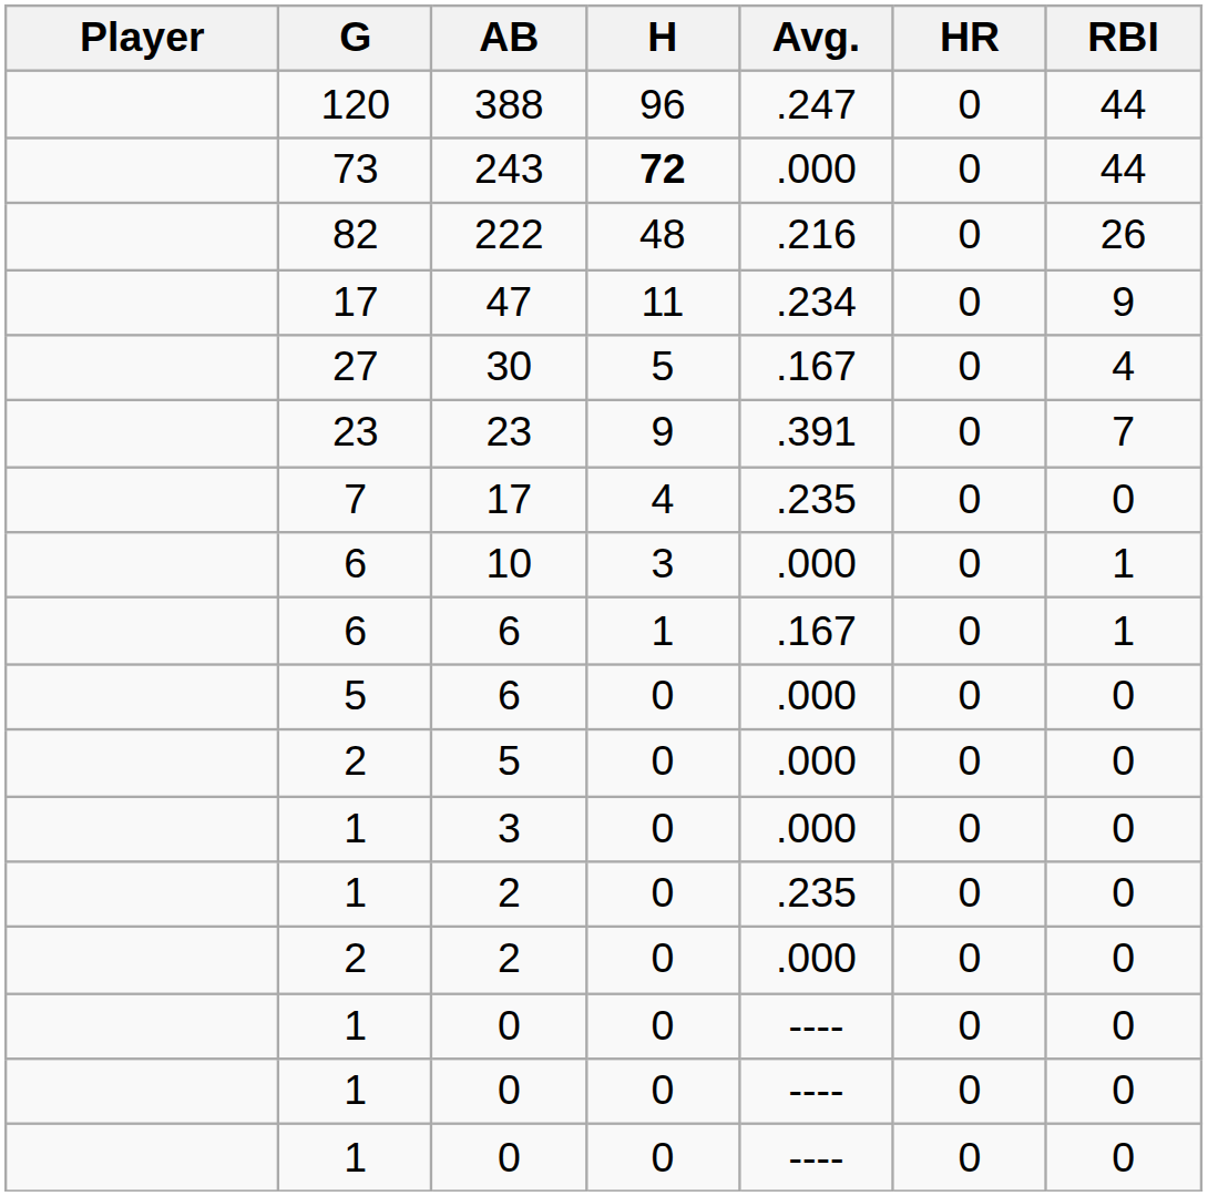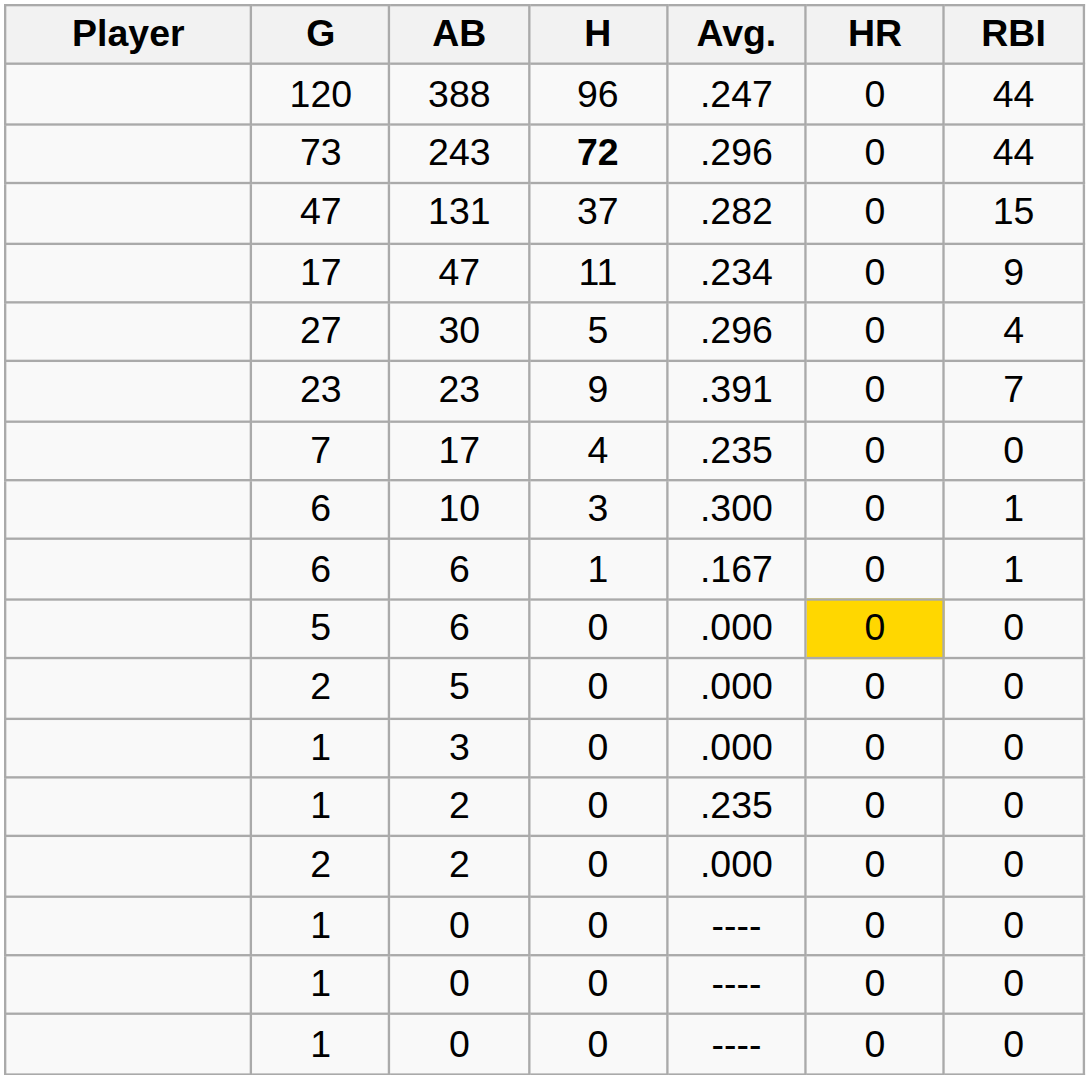 <table class="wikitable sortable">
 <tr>
 <th bgcolor="#DDDDFF" width="16%">Player</th>
 <th bgcolor="#DDDDFF" width="9%">G</th>
 <th bgcolor="#DDDDFF" width="9%">AB</th>
 <th bgcolor="#DDDDFF" width="9%">H</th>
 <th bgcolor="#DDDDFF" width="9%">Avg.</th>
 <th bgcolor="#DDDDFF" width="9%">HR</th>
 <th bgcolor="#DDDDFF" width="9%">RBI</th>
 </tr>
 <tr align="center">
 <td></td>
 <td>120</td>
 <td>388</td>
 <td>96</td>
 <td>.247</td>
 <td>0</td>
 <td>44</td>
 </tr>
 <tr align="center">
 <td></td>
 <td>73</td>
 <td>243</td>
 <td><strong>72</strong></td>
-<td>.000</td>
+<td>.296</td>
 <td>0</td>
 <td>44</td>
 </tr>
 <tr align="center">
 <td></td>
-<td>82</td>
-<td>222</td>
-<td>48</td>
-<td>.216</td>
+<td>47</td>
+<td>131</td>
+<td>37</td>
+<td>.282</td>
 <td>0</td>
-<td>26</td>
+<td>15</td>
 </tr>
 <tr align="center">
 <td></td>
 <td>17</td>
 <td>47</td>
 <td>11</td>
 <td>.234</td>
 <td>0</td>
 <td>9</td>
 </tr>
 <tr align="center">
 <td></td>
 <td>27</td>
 <td>30</td>
 <td>5</td>
-<td>.167</td>
+<td>.296</td>
 <td>0</td>
 <td>4</td>
 </tr>
 <tr align="center">
 <td></td>
 <td>23</td>
 <td>23</td>
 <td>9</td>
 <td>.391</td>
 <td>0</td>
 <td>7</td>
 </tr>
 <tr align="center">
 <td></td>
 <td>7</td>
 <td>17</td>
 <td>4</td>
 <td>.235</td>
 <td>0</td>
 <td>0</td>
 </tr>
 <tr align="center">
 <td></td>
 <td>6</td>
 <td>10</td>
 <td>3</td>
-<td>.000</td>
+<td>.300</td>
 <td>0</td>
 <td>1</td>
 </tr>
 <tr align="center">
 <td></td>
 <td>6</td>
 <td>6</td>
 <td>1</td>
 <td>.167</td>
 <td>0</td>
 <td>1</td>
 </tr>
 <tr align="center">
 <td></td>
 <td>5</td>
 <td>6</td>
 <td>0</td>
 <td>.000</td>
-<td>0</td>
+<td style="background: gold;">0</td>
 <td>0</td>
 </tr>
 <tr align="center">
 <td></td>
 <td>2</td>
 <td>5</td>
 <td>0</td>
 <td>.000</td>
 <td>0</td>
 <td>0</td>
 </tr>
 <tr align="center">
 <td></td>
 <td>1</td>
 <td>3</td>
 <td>0</td>
 <td>.000</td>
 <td>0</td>
 <td>0</td>
 </tr>
 <tr align="center">
 <td></td>
 <td>1</td>
 <td>2</td>
 <td>0</td>
 <td>.235</td>
 <td>0</td>
 <td>0</td>
 </tr>
 <tr align="center">
 <td></td>
 <td>2</td>
 <td>2</td>
 <td>0</td>
 <td>.000</td>
 <td>0</td>
 <td>0</td>
 </tr>
 <tr align="center">
 <td></td>
 <td>1</td>
 <td>0</td>
 <td>0</td>
 <td>----</td>
 <td>0</td>
 <td>0</td>
 </tr>
 <tr align="center">
 <td></td>
 <td>1</td>
 <td>0</td>
 <td>0</td>
 <td>----</td>
 <td>0</td>
 <td>0</td>
 </tr>
 <tr align="center">
 <td></td>
 <td>1</td>
 <td>0</td>
 <td>0</td>
 <td>----</td>
 <td>0</td>
 <td>0</td>
 </tr>
 </table>
